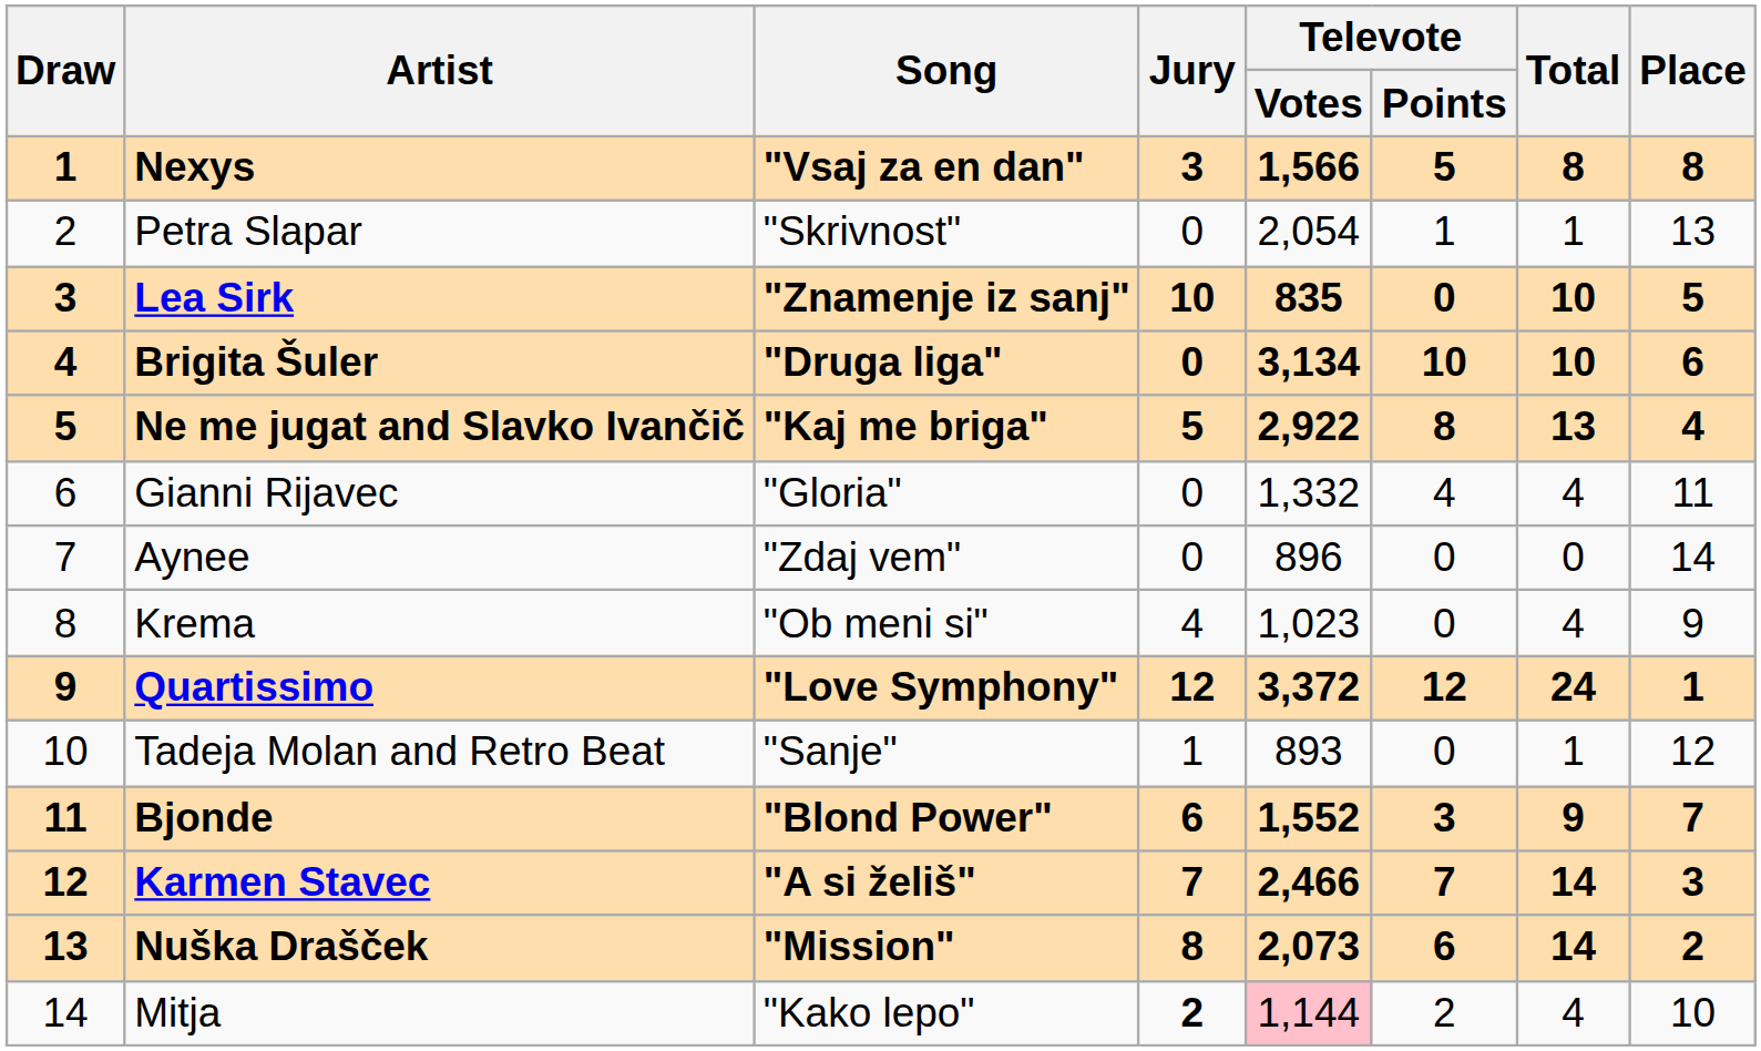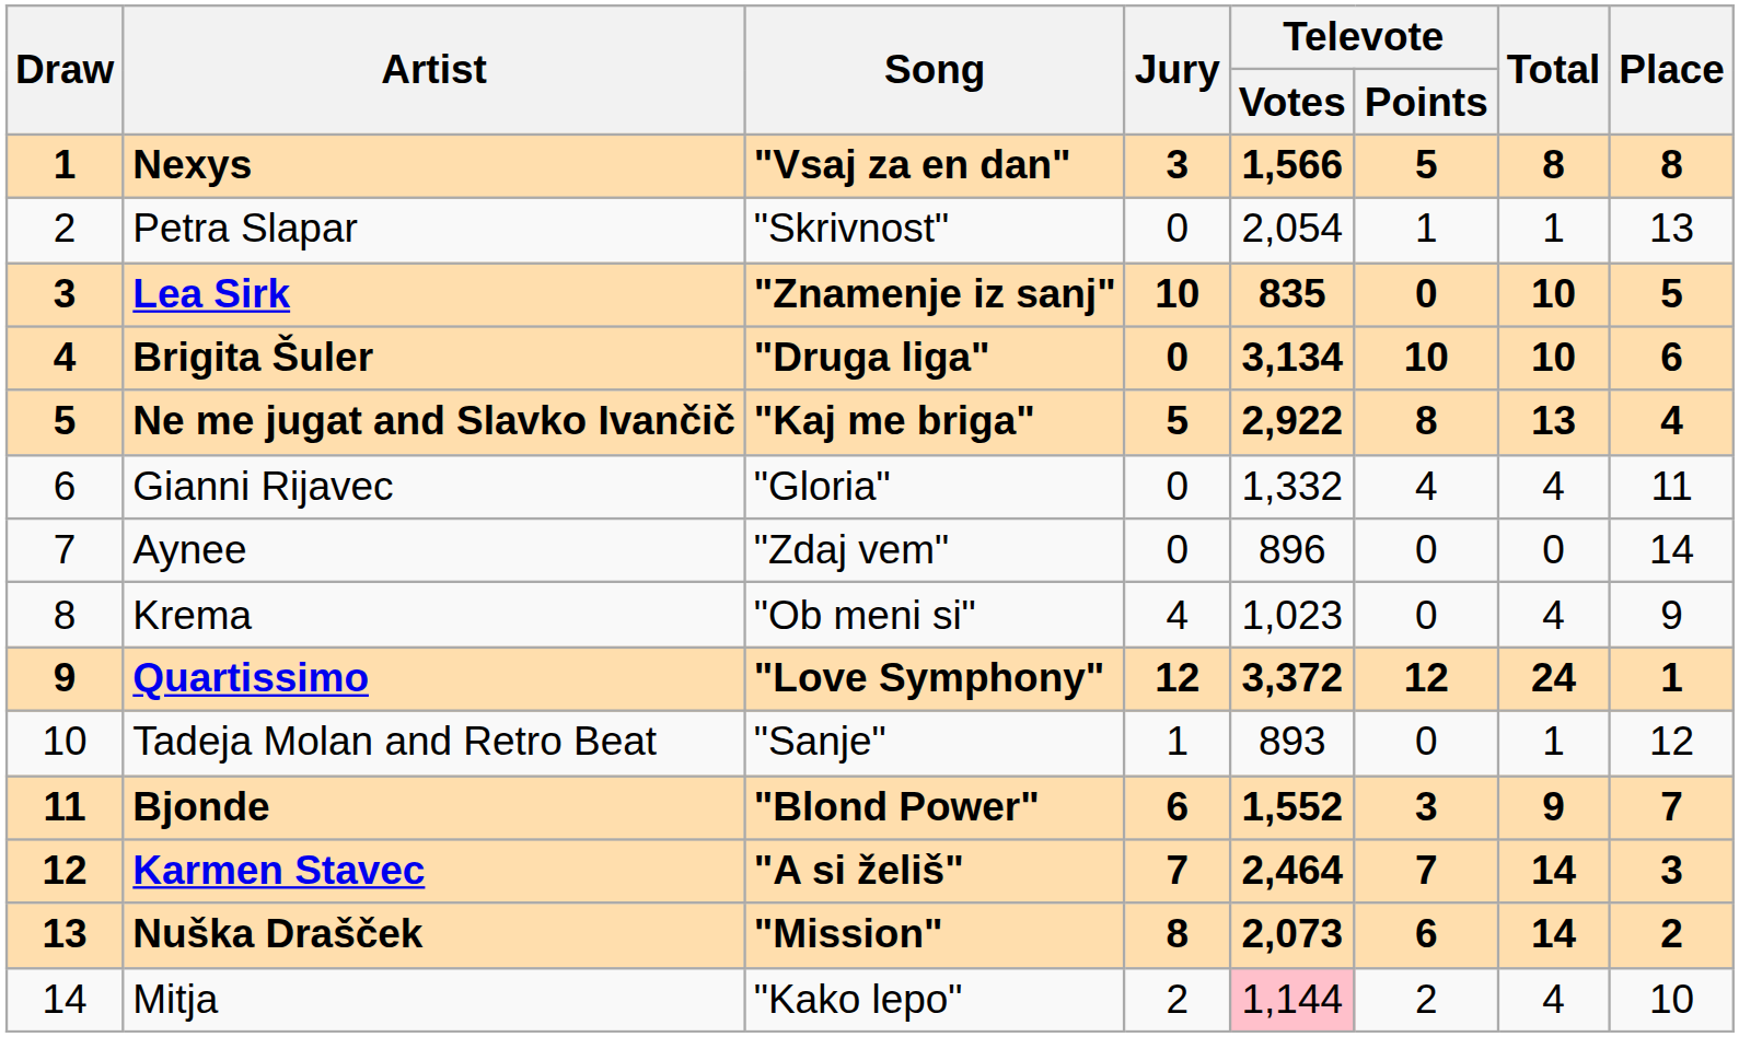 <table class="sortable wikitable" style="margin: 1em auto 1em auto; text-align:center;">
 <tr>
 <th rowspan="2">Draw</th>
 <th rowspan="2">Artist</th>
 <th rowspan="2">Song</th>
 <th rowspan="2">Jury</th>
 <th colspan="2">Televote</th>
 <th rowspan="2">Total</th>
 <th rowspan="2">Place</th>
 </tr>
 <tr>
 <th>Votes</th>
 <th>Points</th>
 </tr>
 <tr style="font-weight:bold;background:navajowhite">
 <td>1</td>
 <td align="left">Nexys</td>
 <td align="left">"Vsaj za en dan"</td>
 <td>3</td>
 <td>1,566</td>
 <td>5</td>
 <td>8</td>
 <td>8</td>
 </tr>
 <tr>
 <td>2</td>
 <td align="left">Petra Slapar</td>
 <td align="left">"Skrivnost"</td>
 <td>0</td>
 <td>2,054</td>
 <td>1</td>
 <td>1</td>
 <td>13</td>
 </tr>
 <tr style="font-weight:bold;background:navajowhite">
 <td>3</td>
 <td align="left"><a href='#'>Lea Sirk</a></td>
 <td align="left">"Znamenje iz sanj"</td>
 <td>10</td>
 <td>835</td>
 <td>0</td>
 <td>10</td>
 <td>5</td>
 </tr>
 <tr style="font-weight:bold;background:navajowhite">
 <td>4</td>
 <td align="left">Brigita Šuler</td>
 <td align="left">"Druga liga"</td>
 <td>0</td>
 <td>3,134</td>
 <td>10</td>
 <td>10</td>
 <td>6</td>
 </tr>
 <tr style="font-weight:bold;background:navajowhite">
 <td>5</td>
 <td align="left">Ne me jugat and Slavko Ivančič</td>
 <td align="left">"Kaj me briga"</td>
 <td>5</td>
 <td>2,922</td>
 <td>8</td>
 <td>13</td>
 <td>4</td>
 </tr>
 <tr>
 <td>6</td>
 <td align="left">Gianni Rijavec</td>
 <td align="left">"Gloria"</td>
 <td>0</td>
 <td>1,332</td>
 <td>4</td>
 <td>4</td>
 <td>11</td>
 </tr>
 <tr>
 <td>7</td>
 <td align="left">Aynee</td>
 <td align="left">"Zdaj vem"</td>
 <td>0</td>
 <td>896</td>
 <td>0</td>
 <td>0</td>
 <td>14</td>
 </tr>
 <tr>
 <td>8</td>
 <td align="left">Krema</td>
 <td align="left">"Ob meni si"</td>
 <td>4</td>
 <td>1,023</td>
 <td>0</td>
 <td>4</td>
 <td>9</td>
 </tr>
 <tr style="font-weight:bold;background:navajowhite">
 <td>9</td>
 <td align="left"><a href='#'>Quartissimo</a></td>
 <td align="left">"Love Symphony"</td>
 <td>12</td>
 <td>3,372</td>
 <td>12</td>
 <td>24</td>
 <td>1</td>
 </tr>
 <tr>
 <td>10</td>
 <td align="left">Tadeja Molan and Retro Beat</td>
 <td align="left">"Sanje"</td>
 <td>1</td>
 <td>893</td>
 <td>0</td>
 <td>1</td>
 <td>12</td>
 </tr>
 <tr style="font-weight:bold;background:navajowhite">
 <td>11</td>
 <td align="left">Bjonde</td>
 <td align="left">"Blond Power"</td>
 <td>6</td>
 <td>1,552</td>
 <td>3</td>
 <td>9</td>
 <td>7</td>
 </tr>
 <tr style="font-weight:bold;background:navajowhite">
 <td>12</td>
 <td align="left"><a href='#'>Karmen Stavec</a></td>
 <td align="left">"A si želiš"</td>
 <td>7</td>
-<td>2,466</td>
+<td>2,464</td>
 <td>7</td>
 <td>14</td>
 <td>3</td>
 </tr>
 <tr style="font-weight:bold;background:navajowhite">
 <td>13</td>
 <td align="left">Nuška Drašček</td>
 <td align="left">"Mission"</td>
 <td>8</td>
 <td>2,073</td>
 <td>6</td>
 <td>14</td>
 <td>2</td>
 </tr>
 <tr>
 <td>14</td>
 <td align="left">Mitja</td>
 <td align="left">"Kako lepo"</td>
-<td><strong>2</strong></td>
+<td>2</td>
 <td style="background: pink;">1,144</td>
 <td>2</td>
 <td>4</td>
 <td>10</td>
 </tr>
 </table>
